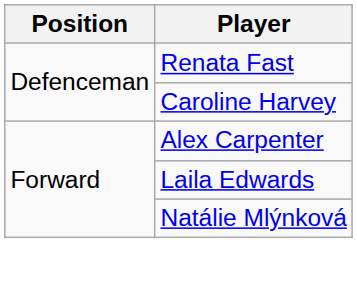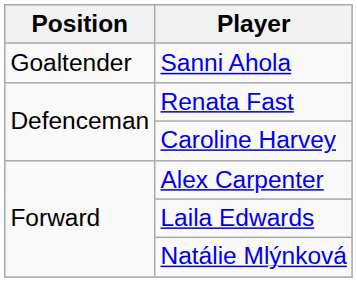 <table class="wikitable">
 <tr>
 <th>Position</th>
 <th>Player</th>
+</tr>
+<tr>
+<td>Goaltender</td>
+<td> <a href='#'>Sanni Ahola</a></td>
 </tr>
 <tr>
 <td rowspan=2>Defenceman</td>
 <td> <a href='#'>Renata Fast</a></td>
 </tr>
 <tr>
 <td> <a href='#'>Caroline Harvey</a></td>
 </tr>
 <tr>
 <td rowspan=3>Forward</td>
 <td> <a href='#'>Alex Carpenter</a></td>
 </tr>
 <tr>
 <td> <a href='#'>Laila Edwards</a></td>
 </tr>
 <tr>
 <td> <a href='#'>Natálie Mlýnková</a></td>
 </tr>
 </table>
